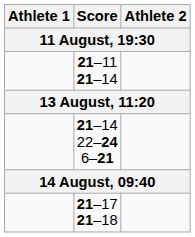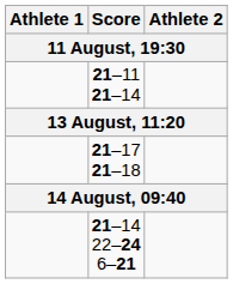 <table class="wikitable" style="text-align: center; font-size:90% ">
 <tr>
 <th align="right">Athlete 1</th>
 <th>Score</th>
 <th align="left">Athlete 2</th>
 </tr>
 <tr>
 <th colspan=3>11 August, 19:30</th>
 </tr>
 <tr>
 <td align=right><strong></strong></td>
 <td align=center><strong>21</strong>–11<br><strong>21</strong>–14</td>
 <td align=left></td>
 </tr>
 <tr>
 <th colspan=3>13 August, 11:20</th>
 </tr>
 <tr>
-<td align=right></td>
-<td align=center><strong>21</strong>–14<br>22–<strong>24</strong><br>6–<strong>21</strong></td>
-<td align=left><strong></strong></td>
+<td align=right><strong></strong></td>
+<td align=center><strong>21</strong>–17<br><strong>21</strong>–18</td>
+<td align=left></td>
 </tr>
 <tr>
 <th colspan=3>14 August, 09:40</th>
 </tr>
 <tr>
-<td align=right><strong></strong></td>
-<td align=center><strong>21</strong>–17<br><strong>21</strong>–18</td>
-<td align=left></td>
+<td align=right></td>
+<td align=center><strong>21</strong>–14<br>22–<strong>24</strong><br>6–<strong>21</strong></td>
+<td align=left><strong></strong></td>
 </tr>
 </table>
